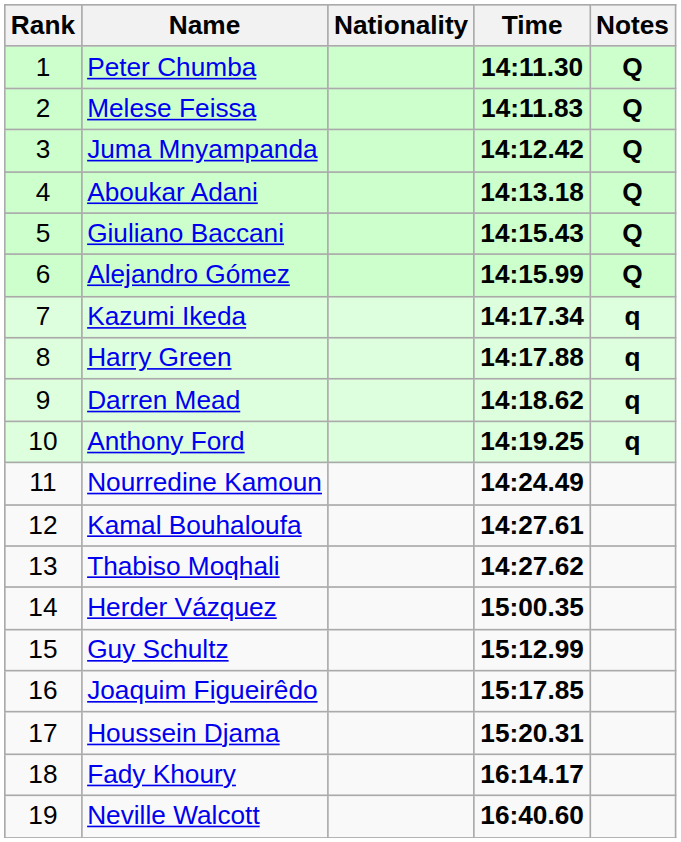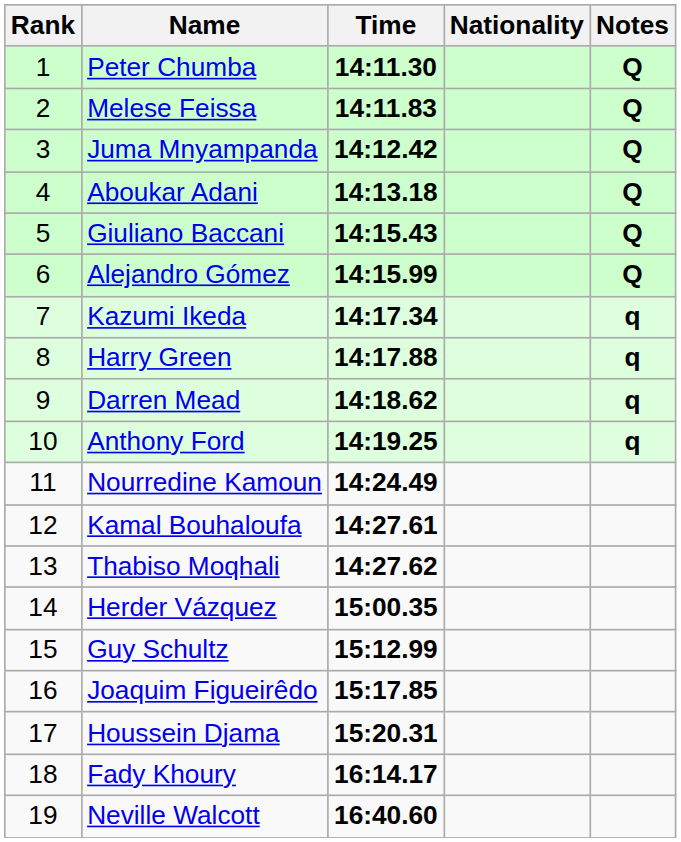 <table class="wikitable sortable" style="text-align:center">
 <tr>
 <th>Rank</th>
 <th>Name</th>
+<th>Time</th>
 <th>Nationality</th>
-<th>Time</th>
 <th>Notes</th>
 </tr>
 <tr bgcolor=ccffcc>
 <td>1</td>
 <td align=left><a href='#'>Peter Chumba</a></td>
+<td><strong>14:11.30</strong></td>
 <td align=left></td>
-<td><strong>14:11.30</strong></td>
 <td><strong>Q</strong></td>
 </tr>
 <tr bgcolor=ccffcc>
 <td>2</td>
 <td align=left><a href='#'>Melese Feissa</a></td>
+<td><strong>14:11.83</strong></td>
 <td align=left></td>
-<td><strong>14:11.83</strong></td>
 <td><strong>Q</strong></td>
 </tr>
 <tr bgcolor=ccffcc>
 <td>3</td>
 <td align=left><a href='#'>Juma Mnyampanda</a></td>
+<td><strong>14:12.42</strong></td>
 <td align=left></td>
-<td><strong>14:12.42</strong></td>
 <td><strong>Q</strong></td>
 </tr>
 <tr bgcolor=ccffcc>
 <td>4</td>
 <td align=left><a href='#'>Aboukar Adani</a></td>
+<td><strong>14:13.18</strong></td>
 <td align=left></td>
-<td><strong>14:13.18</strong></td>
 <td><strong>Q</strong></td>
 </tr>
 <tr bgcolor=ccffcc>
 <td>5</td>
 <td align=left><a href='#'>Giuliano Baccani</a></td>
+<td><strong>14:15.43</strong></td>
 <td align=left></td>
-<td><strong>14:15.43</strong></td>
 <td><strong>Q</strong></td>
 </tr>
 <tr bgcolor=ccffcc>
 <td>6</td>
 <td align=left><a href='#'>Alejandro Gómez</a></td>
+<td><strong>14:15.99</strong></td>
 <td align=left></td>
-<td><strong>14:15.99</strong></td>
 <td><strong>Q</strong></td>
 </tr>
 <tr bgcolor=ddffdd>
 <td>7</td>
 <td align=left><a href='#'>Kazumi Ikeda</a></td>
+<td><strong>14:17.34</strong></td>
 <td align=left></td>
-<td><strong>14:17.34</strong></td>
 <td><strong>q</strong></td>
 </tr>
 <tr bgcolor=ddffdd>
 <td>8</td>
 <td align=left><a href='#'>Harry Green</a></td>
+<td><strong>14:17.88</strong></td>
 <td align=left></td>
-<td><strong>14:17.88</strong></td>
 <td><strong>q</strong></td>
 </tr>
 <tr bgcolor=ddffdd>
 <td>9</td>
 <td align=left><a href='#'>Darren Mead</a></td>
+<td><strong>14:18.62</strong></td>
 <td align=left></td>
-<td><strong>14:18.62</strong></td>
 <td><strong>q</strong></td>
 </tr>
 <tr bgcolor=ddffdd>
 <td>10</td>
 <td align=left><a href='#'>Anthony Ford</a></td>
+<td><strong>14:19.25</strong></td>
 <td align=left></td>
-<td><strong>14:19.25</strong></td>
 <td><strong>q</strong></td>
 </tr>
 <tr>
 <td>11</td>
 <td align=left><a href='#'>Nourredine Kamoun</a></td>
+<td><strong>14:24.49</strong></td>
 <td align=left></td>
-<td><strong>14:24.49</strong></td>
 <td></td>
 </tr>
 <tr>
 <td>12</td>
 <td align=left><a href='#'>Kamal Bouhaloufa</a></td>
+<td><strong>14:27.61</strong></td>
 <td align=left></td>
-<td><strong>14:27.61</strong></td>
 <td></td>
 </tr>
 <tr>
 <td>13</td>
 <td align=left><a href='#'>Thabiso Moqhali</a></td>
+<td><strong>14:27.62</strong></td>
 <td align=left></td>
-<td><strong>14:27.62</strong></td>
 <td></td>
 </tr>
 <tr>
 <td>14</td>
 <td align=left><a href='#'>Herder Vázquez</a></td>
+<td><strong>15:00.35</strong></td>
 <td align=left></td>
-<td><strong>15:00.35</strong></td>
 <td></td>
 </tr>
 <tr>
 <td>15</td>
 <td align=left><a href='#'>Guy Schultz</a></td>
+<td><strong>15:12.99</strong></td>
 <td align=left></td>
-<td><strong>15:12.99</strong></td>
 <td></td>
 </tr>
 <tr>
 <td>16</td>
 <td align=left><a href='#'>Joaquim Figueirêdo</a></td>
+<td><strong>15:17.85</strong></td>
 <td align=left></td>
-<td><strong>15:17.85</strong></td>
 <td></td>
 </tr>
 <tr>
 <td>17</td>
 <td align=left><a href='#'>Houssein Djama</a></td>
+<td><strong>15:20.31</strong></td>
 <td align=left></td>
-<td><strong>15:20.31</strong></td>
 <td></td>
 </tr>
 <tr>
 <td>18</td>
 <td align=left><a href='#'>Fady Khoury</a></td>
+<td><strong>16:14.17</strong></td>
 <td align=left></td>
-<td><strong>16:14.17</strong></td>
 <td></td>
 </tr>
 <tr>
 <td>19</td>
 <td align=left><a href='#'>Neville Walcott</a></td>
+<td><strong>16:40.60</strong></td>
 <td align=left></td>
-<td><strong>16:40.60</strong></td>
 <td></td>
 </tr>
 </table>
